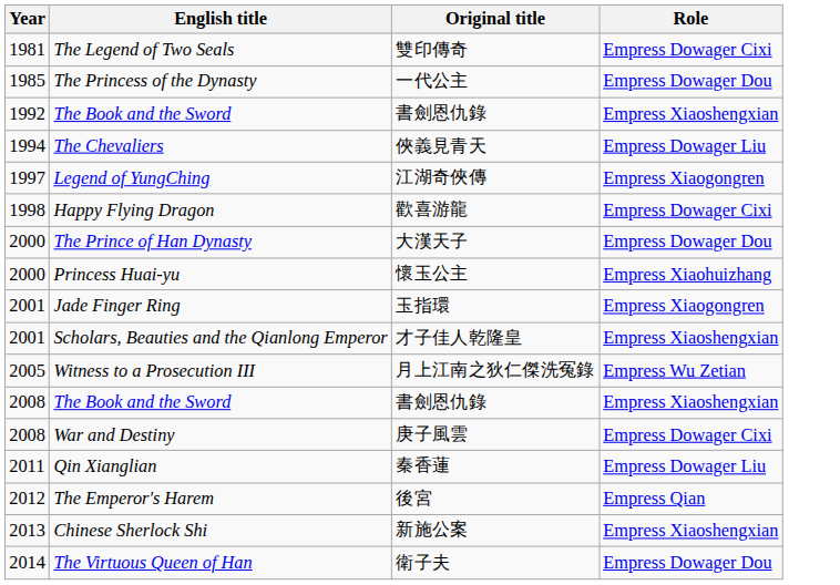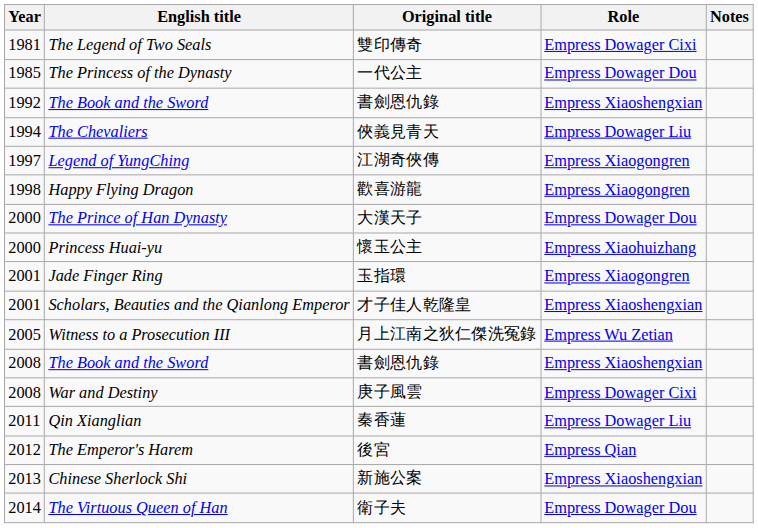 <table class="wikitable sortable">
 <tr>
 <th>Year</th>
 <th>English title</th>
 <th>Original title</th>
 <th>Role</th>
+<th class="unsortable">Notes</th>
 </tr>
 <tr>
 <td>1981</td>
 <td><em>The Legend of Two Seals</em></td>
 <td>雙印傳奇</td>
 <td><a href='#'>Empress Dowager Cixi</a></td>
+<td></td>
 </tr>
 <tr>
 <td>1985</td>
 <td><em>The Princess of the Dynasty</em></td>
 <td>一代公主</td>
 <td><a href='#'>Empress Dowager Dou</a></td>
+<td></td>
 </tr>
 <tr>
 <td>1992</td>
 <td><em><a href='#'>The Book and the Sword</a></em></td>
 <td>書劍恩仇錄</td>
 <td><a href='#'>Empress Xiaoshengxian</a></td>
+<td></td>
 </tr>
 <tr>
 <td>1994</td>
 <td><em><a href='#'>The Chevaliers</a></em></td>
 <td>俠義見青天</td>
 <td><a href='#'>Empress Dowager Liu</a></td>
+<td></td>
 </tr>
 <tr>
 <td>1997</td>
 <td><em><a href='#'>Legend of YungChing</a></em></td>
 <td>江湖奇俠傳</td>
 <td><a href='#'>Empress Xiaogongren</a></td>
+<td></td>
 </tr>
 <tr>
 <td>1998</td>
 <td><em>Happy Flying Dragon</em></td>
 <td>歡喜游龍</td>
-<td><a href='#'>Empress Dowager Cixi</a></td>
+<td><a href='#'>Empress Xiaogongren</a></td>
+<td></td>
 </tr>
 <tr>
 <td>2000</td>
 <td><em><a href='#'>The Prince of Han Dynasty</a></em></td>
 <td>大漢天子</td>
 <td><a href='#'>Empress Dowager Dou</a></td>
+<td></td>
 </tr>
 <tr>
 <td>2000</td>
 <td><em>Princess Huai-yu</em></td>
 <td>懷玉公主</td>
 <td><a href='#'>Empress Xiaohuizhang</a></td>
+<td></td>
 </tr>
 <tr>
 <td>2001</td>
 <td><em>Jade Finger Ring</em></td>
 <td>玉指環</td>
 <td><a href='#'>Empress Xiaogongren</a></td>
+<td></td>
 </tr>
 <tr>
 <td>2001</td>
 <td><em>Scholars, Beauties and the Qianlong Emperor</em></td>
 <td>才子佳人乾隆皇</td>
 <td><a href='#'>Empress Xiaoshengxian</a></td>
+<td></td>
 </tr>
 <tr>
 <td>2005</td>
 <td><em>Witness to a Prosecution III</em></td>
 <td>月上江南之狄仁傑洗冤錄</td>
 <td><a href='#'>Empress Wu Zetian</a></td>
+<td></td>
 </tr>
 <tr>
 <td>2008</td>
 <td><em><a href='#'>The Book and the Sword</a></em></td>
 <td>書劍恩仇錄</td>
 <td><a href='#'>Empress Xiaoshengxian</a></td>
+<td></td>
 </tr>
 <tr>
 <td>2008</td>
 <td><em>War and Destiny</em></td>
 <td>庚子風雲</td>
 <td><a href='#'>Empress Dowager Cixi</a></td>
+<td></td>
 </tr>
 <tr>
 <td>2011</td>
 <td><em>Qin Xianglian</em></td>
 <td>秦香蓮</td>
 <td><a href='#'>Empress Dowager Liu</a></td>
+<td></td>
 </tr>
 <tr>
 <td>2012</td>
 <td><em>The Emperor's Harem</em></td>
 <td>後宮</td>
 <td><a href='#'>Empress Qian</a></td>
+<td></td>
 </tr>
 <tr>
 <td>2013</td>
 <td><em>Chinese Sherlock Shi</em></td>
 <td>新施公案</td>
 <td><a href='#'>Empress Xiaoshengxian</a></td>
+<td></td>
 </tr>
 <tr>
 <td>2014</td>
 <td><em><a href='#'>The Virtuous Queen of Han</a></em></td>
 <td>衛子夫</td>
 <td><a href='#'>Empress Dowager Dou</a></td>
+<td></td>
 </tr>
 </table>
